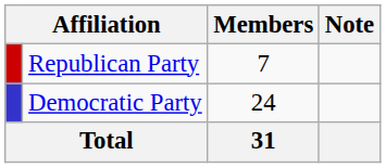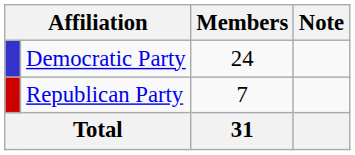 <table class="wikitable">
 <tr>
 <th colspan="2" align="center" valign="bottom">Affiliation</th>
 <th valign="bottom">Members</th>
 <th valign="bottom">Note</th>
+</tr>
+<tr>
+<td bgcolor="#3333CC"> </td>
+<td><a href='#'>Democratic Party</a></td>
+<td align="center">24</td>
+<td></td>
 </tr>
 <tr>
 <td bgcolor="#CC0000"> </td>
 <td><a href='#'>Republican Party</a></td>
 <td align="center">7</td>
 <td></td>
 </tr>
 <tr>
-<td bgcolor="#3333CC"> </td>
-<td><a href='#'>Democratic Party</a></td>
-<td align="center">24</td>
-<td></td>
-</tr>
-<tr>
 <th colspan="2" align="center"><strong>Total</strong></th>
 <th align="center"><strong>31</strong></th>
 <th></th>
 </tr>
 </table>
